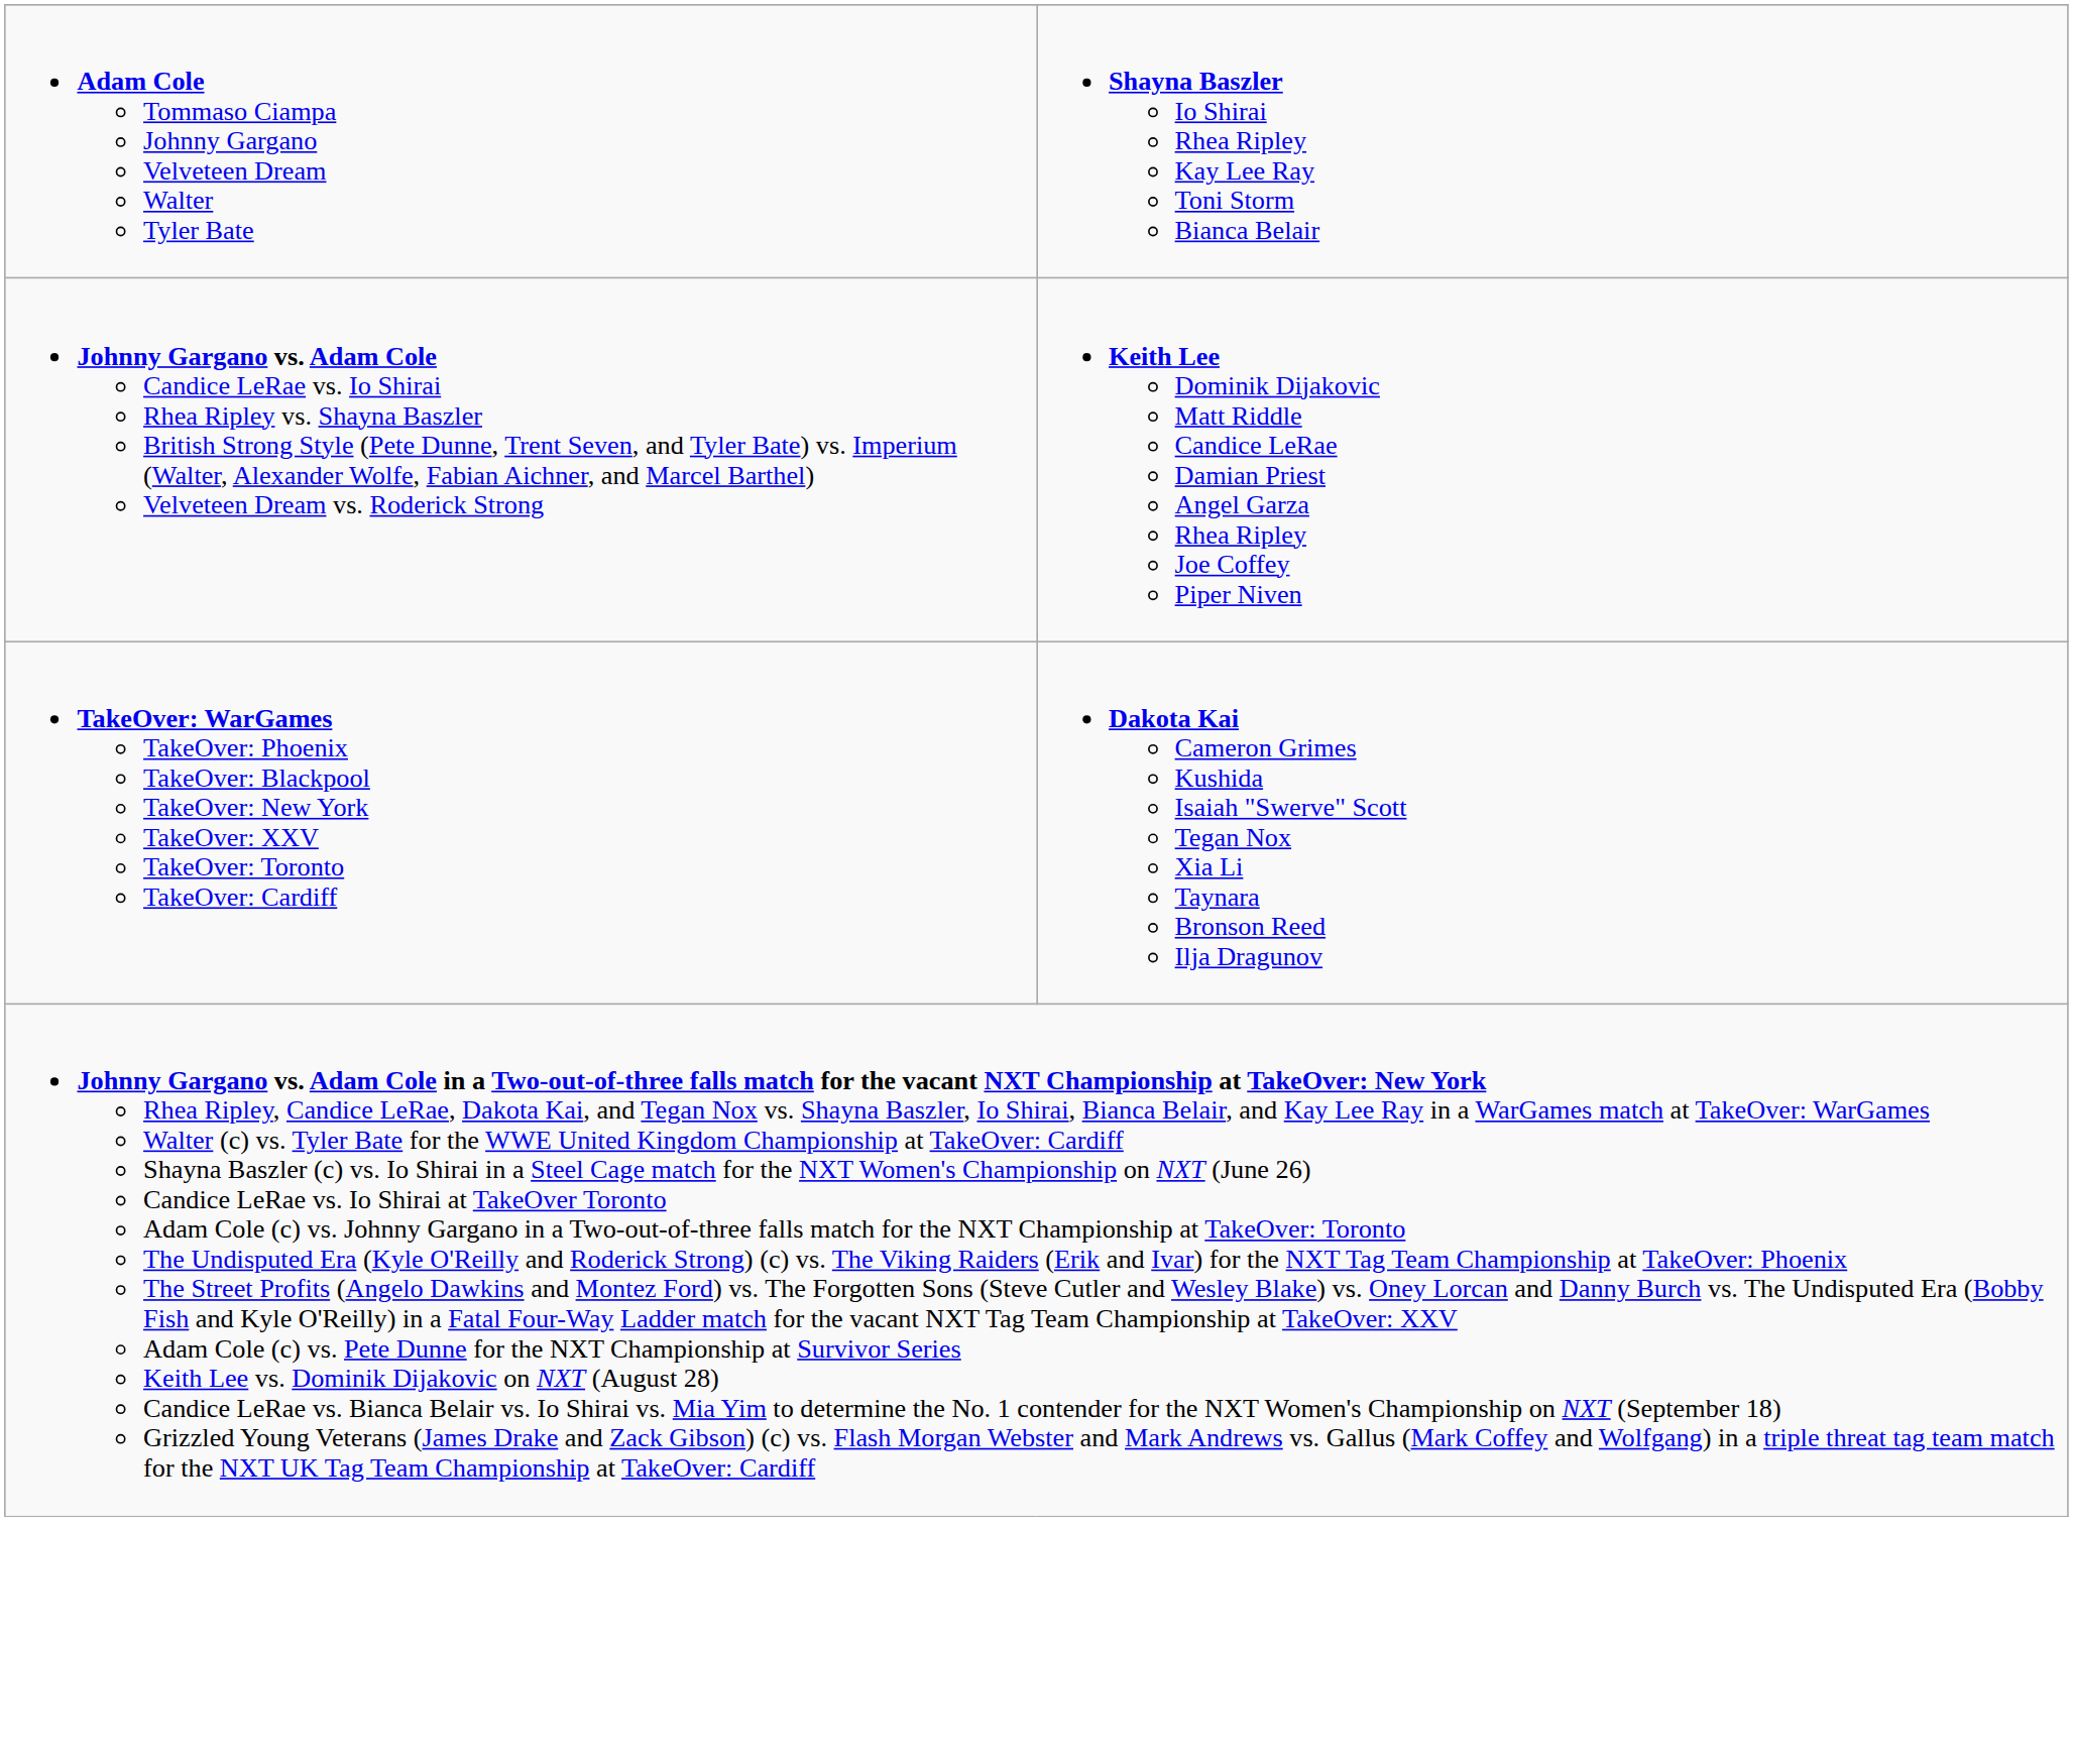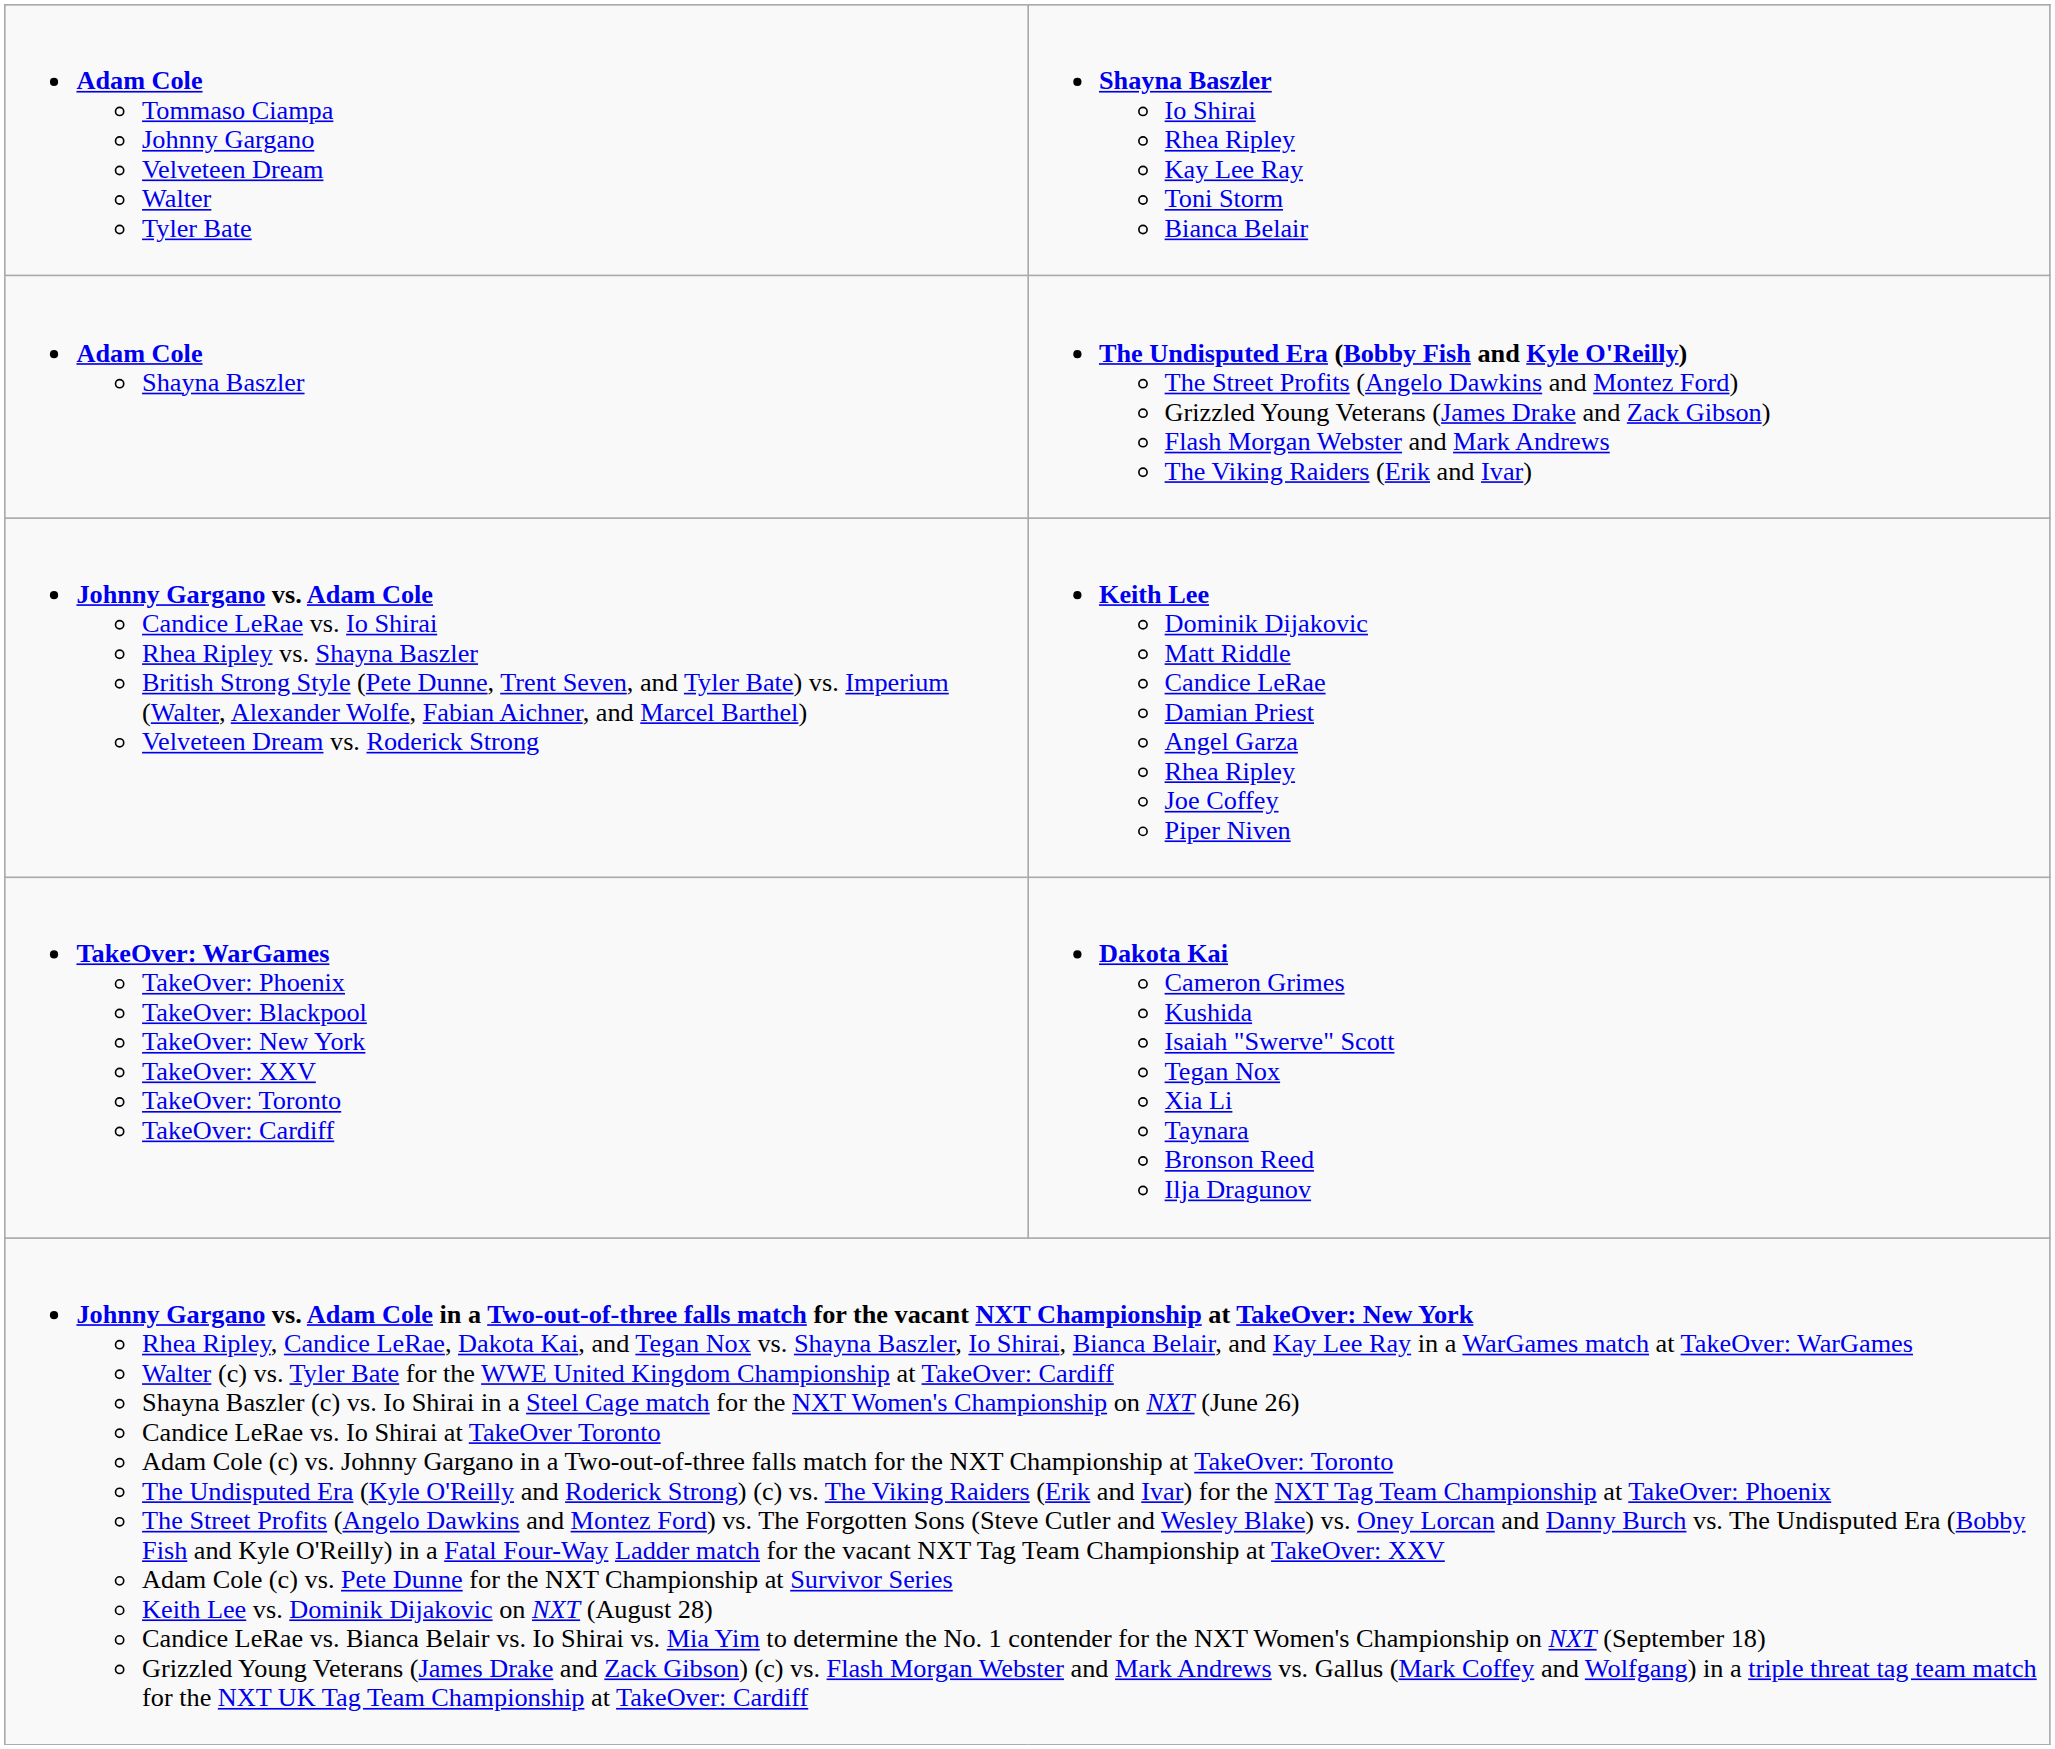 <table class="wikitable">
 <tr>
 <td style="vertical-align:top; width:50%;"><br><ul><li><strong><a href='#'>Adam Cole</a></strong><ul><li><a href='#'>Tommaso Ciampa</a></li><li><a href='#'>Johnny Gargano</a></li><li><a href='#'>Velveteen Dream</a></li><li><a href='#'>Walter</a></li><li><a href='#'>Tyler Bate</a></li></ul></li></ul></td>
 <td style="vertical-align:top; width:50%;"><br><ul><li><strong><a href='#'>Shayna Baszler</a></strong><ul><li><a href='#'>Io Shirai</a></li><li><a href='#'>Rhea Ripley</a></li><li><a href='#'>Kay Lee Ray</a></li><li><a href='#'>Toni Storm</a></li><li><a href='#'>Bianca Belair</a></li></ul></li></ul></td>
+</tr>
+<tr>
+<td style="vertical-align:top; width:50%;"><br><ul><li><strong><a href='#'>Adam Cole</a></strong><ul><li><a href='#'>Shayna Baszler</a></li></ul></li></ul></td>
+<td style="vertical-align:top; width:50%;"><br><ul><li><strong><a href='#'>The Undisputed Era</a> (<a href='#'>Bobby Fish</a> and <a href='#'>Kyle O'Reilly</a>)</strong><ul><li><a href='#'>The Street Profits</a> (<a href='#'>Angelo Dawkins</a> and <a href='#'>Montez Ford</a>)</li><li>Grizzled Young Veterans (<a href='#'>James Drake</a> and <a href='#'>Zack Gibson</a>)</li><li><a href='#'>Flash Morgan Webster</a> and <a href='#'>Mark Andrews</a></li><li><a href='#'>The Viking Raiders</a> (<a href='#'>Erik</a> and <a href='#'>Ivar</a>)</li></ul></li></ul></td>
 </tr>
 <tr>
 <td style="vertical-align:top; width:50%;"><br><ul><li><strong><a href='#'>Johnny Gargano</a> vs. <a href='#'>Adam Cole</a></strong><ul><li><a href='#'>Candice LeRae</a> vs. <a href='#'>Io Shirai</a></li><li><a href='#'>Rhea Ripley</a> vs. <a href='#'>Shayna Baszler</a></li><li><a href='#'>British Strong Style</a> (<a href='#'>Pete Dunne</a>, <a href='#'>Trent Seven</a>, and <a href='#'>Tyler Bate</a>) vs. <a href='#'>Imperium</a> (<a href='#'>Walter</a>, <a href='#'>Alexander Wolfe</a>, <a href='#'>Fabian Aichner</a>, and <a href='#'>Marcel Barthel</a>)</li><li><a href='#'>Velveteen Dream</a> vs. <a href='#'>Roderick Strong</a></li></ul></li></ul></td>
 <td style="vertical-align:top; width:50%;"><br><ul><li><strong><a href='#'>Keith Lee</a></strong><ul><li><a href='#'>Dominik Dijakovic</a></li><li><a href='#'>Matt Riddle</a></li><li><a href='#'>Candice LeRae</a></li><li><a href='#'>Damian Priest</a></li><li><a href='#'>Angel Garza</a></li><li><a href='#'>Rhea Ripley</a></li><li><a href='#'>Joe Coffey</a></li><li><a href='#'>Piper Niven</a></li></ul></li></ul></td>
 </tr>
 <tr>
 <td style="vertical-align:top; width:50%;"><br><ul><li><strong><a href='#'>TakeOver: WarGames</a></strong><ul><li><a href='#'>TakeOver: Phoenix</a></li><li><a href='#'>TakeOver: Blackpool</a></li><li><a href='#'>TakeOver: New York</a></li><li><a href='#'>TakeOver: XXV</a></li><li><a href='#'>TakeOver: Toronto</a></li><li><a href='#'>TakeOver: Cardiff</a></li></ul></li></ul></td>
 <td style="vertical-align:top; width:50%;"><br><ul><li><strong><a href='#'>Dakota Kai</a></strong><ul><li><a href='#'>Cameron Grimes</a></li><li><a href='#'>Kushida</a></li><li><a href='#'>Isaiah "Swerve" Scott</a></li><li><a href='#'>Tegan Nox</a></li><li><a href='#'>Xia Li</a></li><li><a href='#'>Taynara</a></li><li><a href='#'>Bronson Reed</a></li><li><a href='#'>Ilja Dragunov</a></li></ul></li></ul></td>
 </tr>
 <tr>
 <td style="vertical-align:top; width:50%;" colspan=2><br><ul><li><strong><a href='#'>Johnny Gargano</a> vs. <a href='#'>Adam Cole</a> in a <a href='#'>Two-out-of-three falls match</a> for the vacant <a href='#'>NXT Championship</a> at <a href='#'>TakeOver: New York</a></strong><ul><li><a href='#'>Rhea Ripley</a>, <a href='#'>Candice LeRae</a>, <a href='#'>Dakota Kai</a>, and <a href='#'>Tegan Nox</a> vs. <a href='#'>Shayna Baszler</a>, <a href='#'>Io Shirai</a>, <a href='#'>Bianca Belair</a>, and <a href='#'>Kay Lee Ray</a> in a <a href='#'>WarGames match</a> at <a href='#'>TakeOver: WarGames</a></li><li><a href='#'>Walter</a> (c) vs. <a href='#'>Tyler Bate</a> for the <a href='#'>WWE United Kingdom Championship</a> at <a href='#'>TakeOver: Cardiff</a></li><li>Shayna Baszler (c) vs. Io Shirai in a <a href='#'>Steel Cage match</a> for the <a href='#'>NXT Women's Championship</a> on <em><a href='#'>NXT</a></em> (June 26)</li><li>Candice LeRae vs. Io Shirai at <a href='#'>TakeOver Toronto</a></li><li>Adam Cole (c) vs. Johnny Gargano in a Two-out-of-three falls match for the NXT Championship at <a href='#'>TakeOver: Toronto</a></li><li><a href='#'>The Undisputed Era</a> (<a href='#'>Kyle O'Reilly</a> and <a href='#'>Roderick Strong</a>) (c) vs. <a href='#'>The Viking Raiders</a> (<a href='#'>Erik</a> and <a href='#'>Ivar</a>) for the <a href='#'>NXT Tag Team Championship</a> at <a href='#'>TakeOver: Phoenix</a></li><li><a href='#'>The Street Profits</a> (<a href='#'>Angelo Dawkins</a> and <a href='#'>Montez Ford</a>) vs. The Forgotten Sons (Steve Cutler and <a href='#'>Wesley Blake</a>) vs. <a href='#'>Oney Lorcan</a> and <a href='#'>Danny Burch</a> vs. The Undisputed Era (<a href='#'>Bobby Fish</a> and Kyle O'Reilly) in a <a href='#'>Fatal Four-Way</a> <a href='#'>Ladder match</a> for the vacant NXT Tag Team Championship at <a href='#'>TakeOver: XXV</a></li><li>Adam Cole (c) vs. <a href='#'>Pete Dunne</a> for the NXT Championship at <a href='#'>Survivor Series</a></li><li><a href='#'>Keith Lee</a> vs. <a href='#'>Dominik Dijakovic</a> on <em><a href='#'>NXT</a></em> (August 28)</li><li>Candice LeRae vs. Bianca Belair vs. Io Shirai vs. <a href='#'>Mia Yim</a> to determine the No. 1 contender for the NXT Women's Championship on <em><a href='#'>NXT</a></em> (September 18)</li><li>Grizzled Young Veterans (<a href='#'>James Drake</a> and <a href='#'>Zack Gibson</a>) (c) vs. <a href='#'>Flash Morgan Webster</a> and <a href='#'>Mark Andrews</a> vs. Gallus (<a href='#'>Mark Coffey</a> and <a href='#'>Wolfgang</a>) in a <a href='#'>triple threat tag team match</a> for the <a href='#'>NXT UK Tag Team Championship</a> at <a href='#'>TakeOver: Cardiff</a></li></ul></li></ul></td>
 </tr>
 </table>
